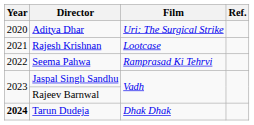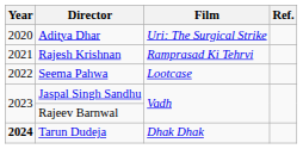 <table class="wikitable sortable">
 <tr>
 <th>Year</th>
 <th>Director</th>
 <th>Film</th>
 <th>Ref.</th>
 </tr>
 <tr>
 <td>2020</td>
 <td><a href='#'>Aditya Dhar</a></td>
 <td><a href='#'><em>Uri: The Surgical Strike</em></a></td>
 <td></td>
 </tr>
 <tr>
 <td>2021</td>
 <td><a href='#'>Rajesh Krishnan</a></td>
-<td><em><a href='#'>Lootcase</a></em></td>
+<td><a href='#'><em>Ramprasad Ki Tehrvi</em></a></td>
 <td></td>
 </tr>
 <tr>
 <td>2022</td>
 <td><a href='#'>Seema Pahwa</a></td>
-<td><a href='#'><em>Ramprasad Ki Tehrvi</em></a></td>
+<td><em><a href='#'>Lootcase</a></em></td>
 <td></td>
 </tr>
 <tr>
 <td rowspan="2">2023</td>
 <td><a href='#'>Jaspal Singh Sandhu</a></td>
 <td rowspan="2"><a href='#'><em>Vadh</em></a></td>
 <td rowspan="2"></td>
 </tr>
 <tr>
 <td>Rajeev Barnwal</td>
 </tr>
 <tr>
 <td><strong>2024</strong></td>
 <td><a href='#'>Tarun Dudeja</a></td>
 <td><a href='#'><em>Dhak Dhak</em></a></td>
 <td></td>
 </tr>
 </table>
